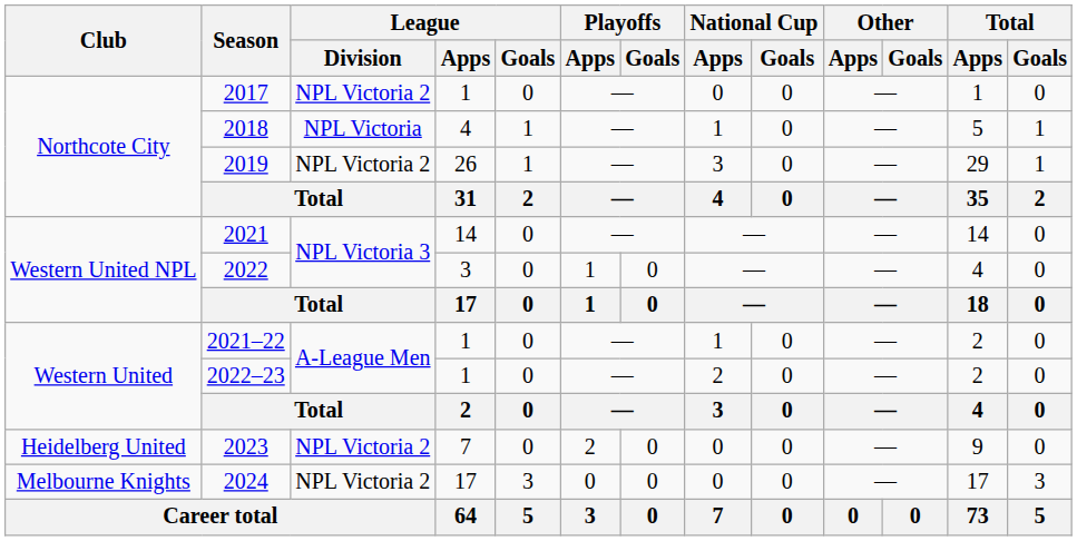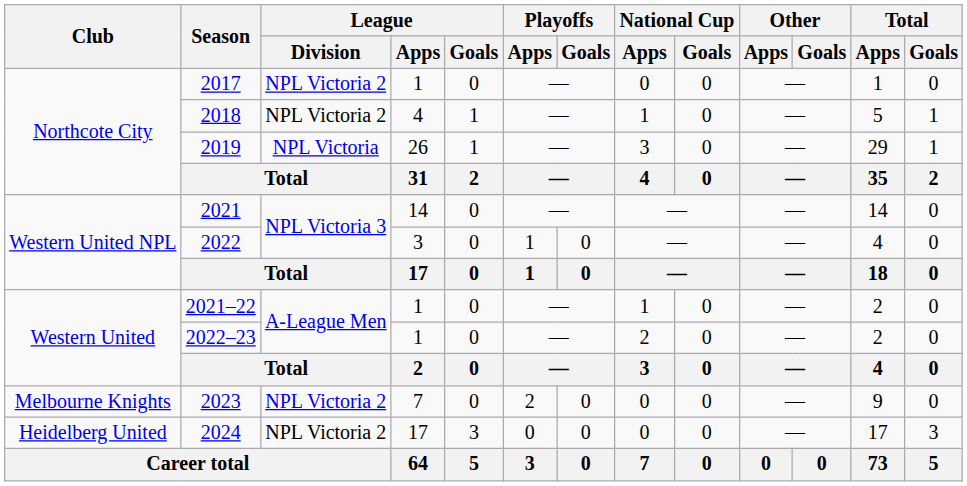 <table class="wikitable" style="text-align:center">
 <tr>
 <th rowspan=2>Club</th>
 <th rowspan=2>Season</th>
 <th colspan=3>League</th>
 <th colspan=2>Playoffs</th>
 <th colspan=2>National Cup</th>
 <th colspan=2>Other</th>
 <th colspan=2>Total</th>
 </tr>
 <tr>
 <th>Division</th>
 <th>Apps</th>
 <th>Goals</th>
 <th>Apps</th>
 <th>Goals</th>
 <th>Apps</th>
 <th>Goals</th>
 <th>Apps</th>
 <th>Goals</th>
 <th>Apps</th>
 <th>Goals</th>
 </tr>
 <tr>
 <td rowspan="4"><a href='#'>Northcote City</a></td>
 <td><a href='#'>2017</a></td>
 <td><a href='#'>NPL Victoria 2</a></td>
 <td>1</td>
 <td>0</td>
 <td colspan="2">—</td>
 <td>0</td>
 <td>0</td>
 <td colspan="2">—</td>
 <td>1</td>
 <td>0</td>
 </tr>
 <tr>
 <td><a href='#'>2018</a></td>
-<td><a href='#'>NPL Victoria</a></td>
+<td>NPL Victoria 2</td>
 <td>4</td>
 <td>1</td>
 <td colspan="2">—</td>
 <td>1</td>
 <td>0</td>
 <td colspan="2">—</td>
 <td>5</td>
 <td>1</td>
 </tr>
 <tr>
 <td><a href='#'>2019</a></td>
-<td>NPL Victoria 2</td>
+<td><a href='#'>NPL Victoria</a></td>
 <td>26</td>
 <td>1</td>
 <td colspan="2">—</td>
 <td>3</td>
 <td>0</td>
 <td colspan="2">—</td>
 <td>29</td>
 <td>1</td>
 </tr>
 <tr>
 <th colspan="2">Total</th>
 <th>31</th>
 <th>2</th>
 <th colspan="2">—</th>
 <th>4</th>
 <th>0</th>
 <th colspan="2">—</th>
 <th>35</th>
 <th>2</th>
 </tr>
 <tr>
 <td rowspan="3"><a href='#'>Western United NPL</a></td>
 <td><a href='#'>2021</a></td>
 <td rowspan="2"><a href='#'>NPL Victoria 3</a></td>
 <td>14</td>
 <td>0</td>
 <td colspan="2">—</td>
 <td colspan="2">—</td>
 <td colspan="2">—</td>
 <td>14</td>
 <td>0</td>
 </tr>
 <tr>
 <td><a href='#'>2022</a></td>
 <td>3</td>
 <td>0</td>
 <td>1</td>
 <td>0</td>
 <td colspan="2">—</td>
 <td colspan="2">—</td>
 <td>4</td>
 <td>0</td>
 </tr>
 <tr>
 <th colspan="2">Total</th>
 <th>17</th>
 <th>0</th>
 <th>1</th>
 <th>0</th>
 <th colspan="2">—</th>
 <th colspan="2">—</th>
 <th>18</th>
 <th>0</th>
 </tr>
 <tr>
 <td rowspan="3"><a href='#'>Western United</a></td>
 <td><a href='#'>2021–22</a></td>
 <td rowspan="2"><a href='#'>A-League Men</a></td>
 <td>1</td>
 <td>0</td>
 <td colspan="2">—</td>
 <td>1</td>
 <td>0</td>
 <td colspan="2">—</td>
 <td>2</td>
 <td>0</td>
 </tr>
 <tr>
 <td><a href='#'>2022–23</a></td>
 <td>1</td>
 <td>0</td>
 <td colspan="2">—</td>
 <td>2</td>
 <td>0</td>
 <td colspan="2">—</td>
 <td>2</td>
 <td>0</td>
 </tr>
 <tr>
 <th colspan="2">Total</th>
 <th>2</th>
 <th>0</th>
 <th colspan="2">—</th>
 <th>3</th>
 <th>0</th>
 <th colspan="2">—</th>
 <th>4</th>
 <th>0</th>
 </tr>
 <tr>
-<td><a href='#'>Heidelberg United</a></td>
+<td><a href='#'>Melbourne Knights</a></td>
 <td><a href='#'>2023</a></td>
 <td><a href='#'>NPL Victoria 2</a></td>
 <td>7</td>
 <td>0</td>
 <td>2</td>
 <td>0</td>
 <td>0</td>
 <td>0</td>
 <td colspan="2">—</td>
 <td>9</td>
 <td>0</td>
 </tr>
 <tr>
-<td><a href='#'>Melbourne Knights</a></td>
+<td><a href='#'>Heidelberg United</a></td>
 <td><a href='#'>2024</a></td>
 <td>NPL Victoria 2</td>
 <td>17</td>
 <td>3</td>
 <td>0</td>
 <td>0</td>
 <td>0</td>
 <td>0</td>
 <td colspan="2">—</td>
 <td>17</td>
 <td>3</td>
 </tr>
 <tr>
 <th colspan=3>Career total</th>
 <th>64</th>
 <th>5</th>
 <th>3</th>
 <th>0</th>
 <th>7</th>
 <th>0</th>
 <th>0</th>
 <th>0</th>
 <th>73</th>
 <th>5</th>
 </tr>
 </table>
